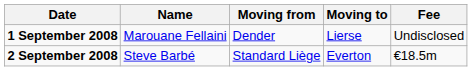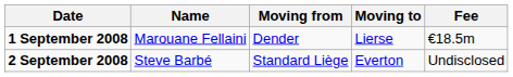 <table class="wikitable sortable">
 <tr>
 <th>Date</th>
 <th>Name</th>
 <th>Moving from</th>
 <th>Moving to</th>
 <th>Fee</th>
 </tr>
 <tr>
 <td><strong>1 September 2008</strong></td>
 <td><a href='#'>Marouane Fellaini</a></td>
 <td><a href='#'>Dender</a></td>
 <td><a href='#'>Lierse</a></td>
-<td>Undisclosed </td>
+<td>€18.5m </td>
 </tr>
 <tr>
 <td><strong>2 September 2008</strong></td>
 <td><a href='#'>Steve Barbé</a></td>
 <td><a href='#'>Standard Liège</a></td>
 <td> <a href='#'>Everton</a></td>
-<td>€18.5m </td>
+<td>Undisclosed </td>
 </tr>
 </table>
